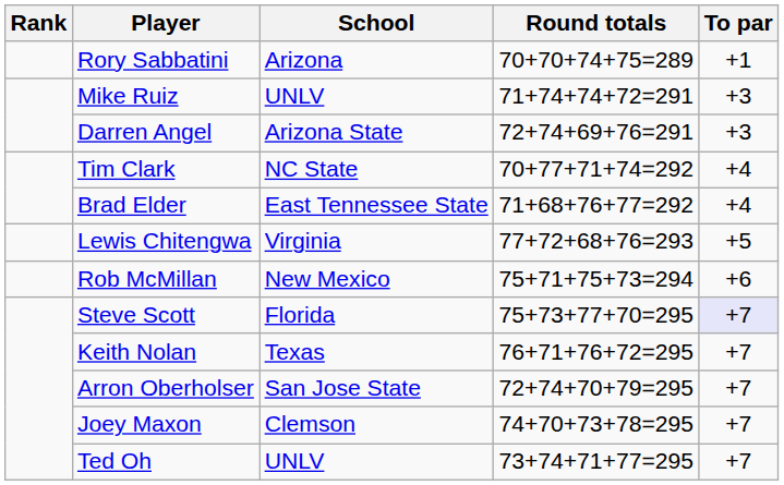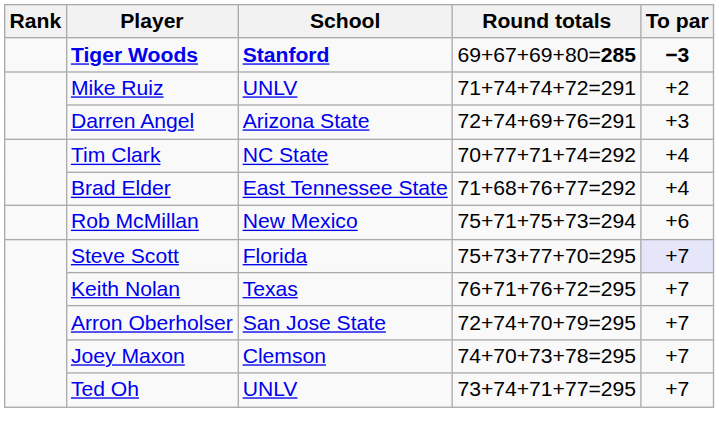 <table class="wikitable sortable" style="text-align:center">
 <tr>
 <th>Rank</th>
 <th>Player</th>
 <th>School</th>
 <th>Round totals</th>
 <th>To par</th>
 </tr>
 <tr>
 <td></td>
-<td align=left><a href='#'>Rory Sabbatini</a></td>
-<td align=left><a href='#'>Arizona</a></td>
-<td>70+70+74+75=289</td>
-<td>+1</td>
+<td align=left><strong><a href='#'>Tiger Woods</a></strong></td>
+<td align=left><strong><a href='#'>Stanford</a></strong></td>
+<td>69+67+69+80=<strong>285</strong></td>
+<td><strong>−3</strong></td>
 </tr>
 <tr>
 <td rowspan="2"></td>
 <td align=left><a href='#'>Mike Ruiz</a></td>
 <td align=left><a href='#'>UNLV</a></td>
 <td>71+74+74+72=291</td>
-<td>+3</td>
+<td>+2</td>
 </tr>
 <tr>
 <td align=left><a href='#'>Darren Angel</a></td>
 <td align=left><a href='#'>Arizona State</a></td>
 <td>72+74+69+76=291</td>
 <td>+3</td>
 </tr>
 <tr>
 <td rowspan="2"></td>
 <td align=left><a href='#'>Tim Clark</a></td>
 <td align=left><a href='#'>NC State</a></td>
 <td>70+77+71+74=292</td>
 <td>+4</td>
 </tr>
 <tr>
 <td align=left><a href='#'>Brad Elder</a></td>
 <td align=left><a href='#'>East Tennessee State</a></td>
 <td>71+68+76+77=292</td>
 <td>+4</td>
-</tr>
-<tr>
-<td></td>
-<td align=left><a href='#'>Lewis Chitengwa</a></td>
-<td align=left><a href='#'>Virginia</a></td>
-<td>77+72+68+76=293</td>
-<td>+5</td>
 </tr>
 <tr>
 <td></td>
 <td align=left><a href='#'>Rob McMillan</a></td>
 <td align=left><a href='#'>New Mexico</a></td>
 <td>75+71+75+73=294</td>
 <td>+6</td>
 </tr>
 <tr>
 <td rowspan="5"></td>
 <td align=left><a href='#'>Steve Scott</a></td>
 <td align=left><a href='#'>Florida</a></td>
 <td>75+73+77+70=295</td>
 <td style="background: lavender;">+7</td>
 </tr>
 <tr>
 <td align=left><a href='#'>Keith Nolan</a></td>
 <td align=left><a href='#'>Texas</a></td>
 <td>76+71+76+72=295</td>
 <td>+7</td>
 </tr>
 <tr>
 <td align=left><a href='#'>Arron Oberholser</a></td>
 <td align=left><a href='#'>San Jose State</a></td>
 <td>72+74+70+79=295</td>
 <td>+7</td>
 </tr>
 <tr>
 <td align=left><a href='#'>Joey Maxon</a></td>
 <td align=left><a href='#'>Clemson</a></td>
 <td>74+70+73+78=295</td>
 <td>+7</td>
 </tr>
 <tr>
 <td align=left><a href='#'>Ted Oh</a></td>
 <td align=left><a href='#'>UNLV</a></td>
 <td>73+74+71+77=295</td>
 <td>+7</td>
 </tr>
 </table>
